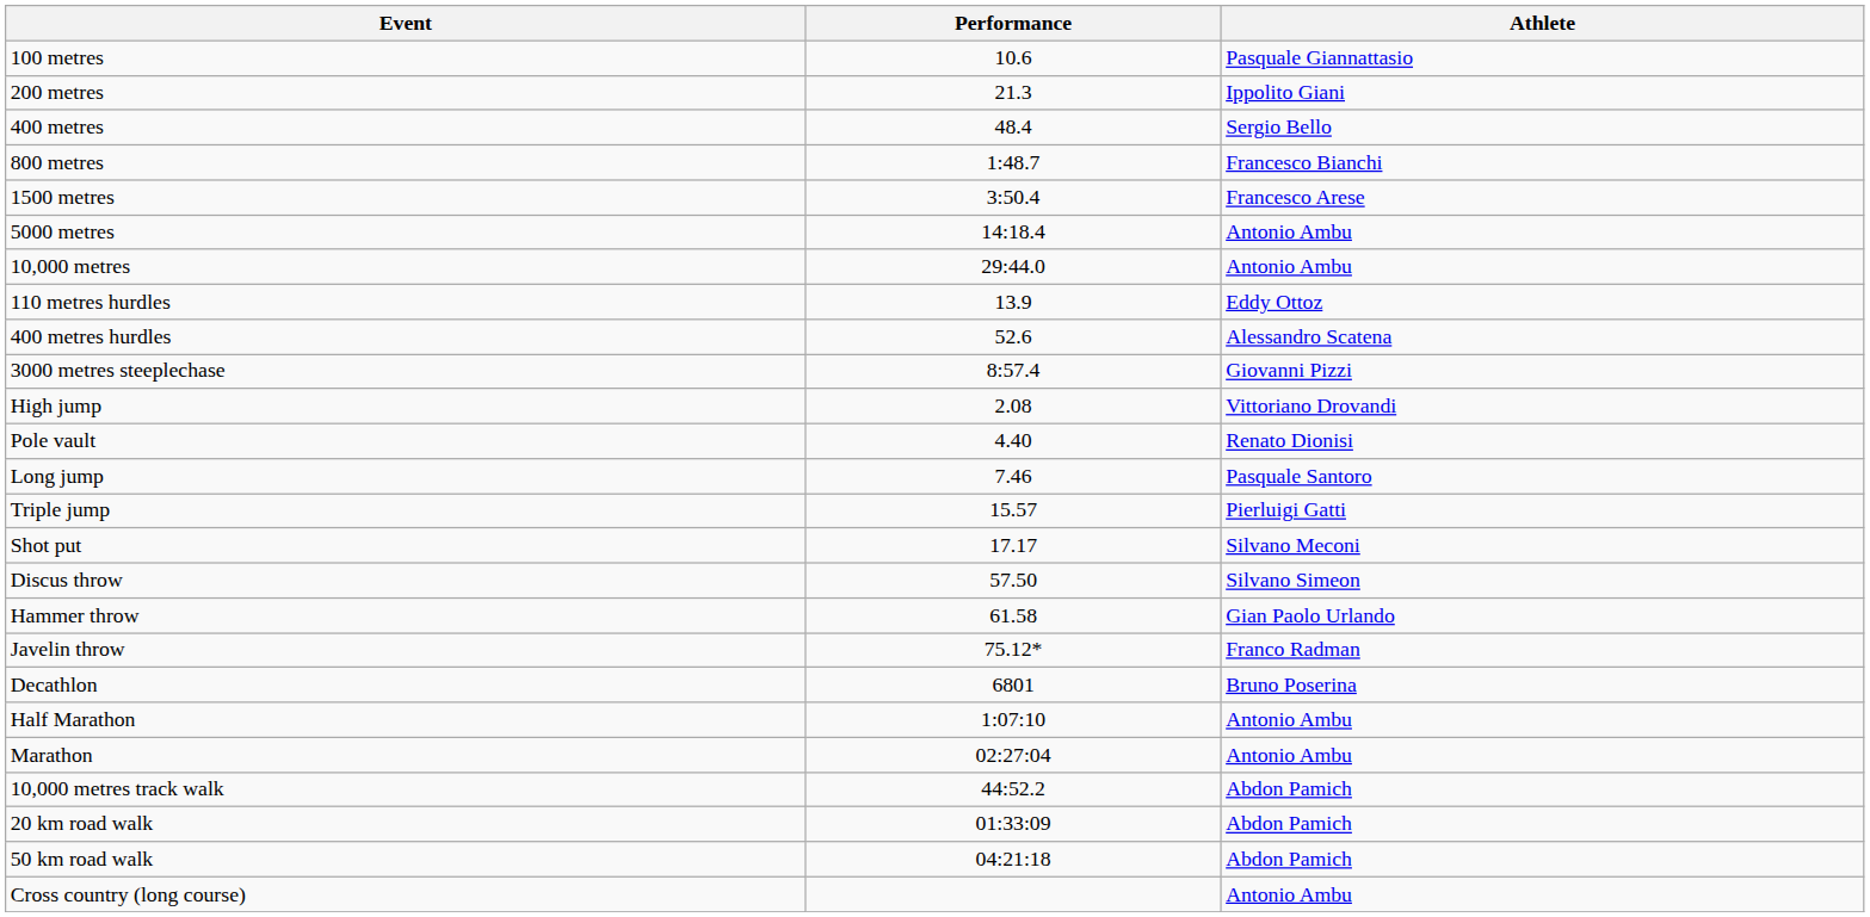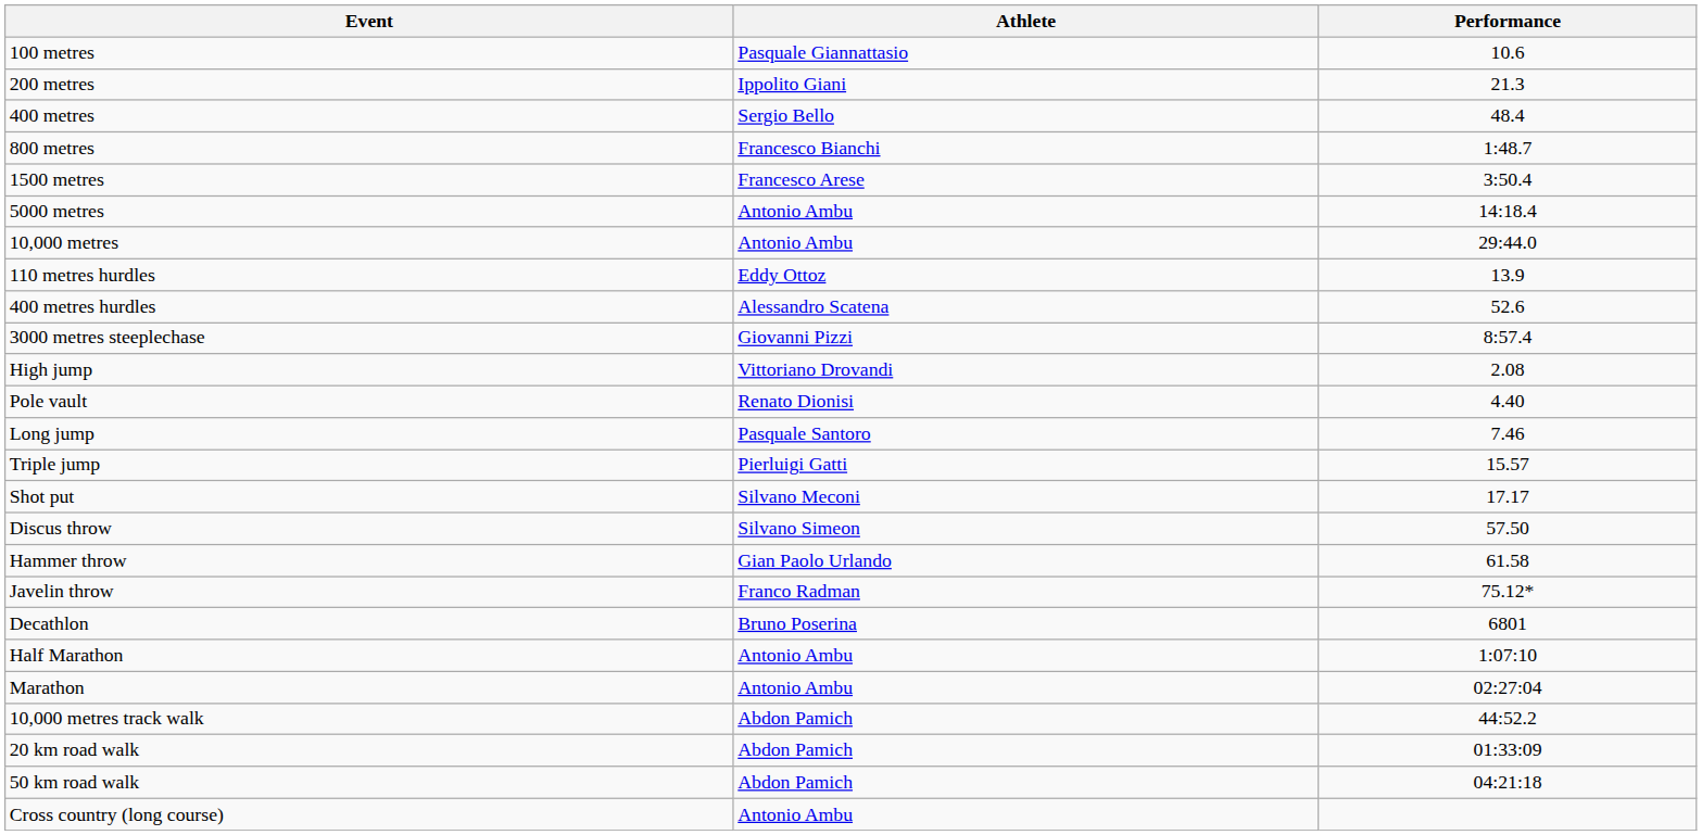 <table class="wikitable" width=80% style="font-size:90%; text-align:left;">
 <tr>
 <th>Event</th>
+<th>Athlete</th>
 <th>Performance</th>
-<th>Athlete</th>
 </tr>
 <tr>
 <td>100 metres</td>
+<td><a href='#'>Pasquale Giannattasio</a></td>
 <td align=center>10.6</td>
-<td><a href='#'>Pasquale Giannattasio</a></td>
 </tr>
 <tr>
 <td>200 metres</td>
+<td><a href='#'>Ippolito Giani</a></td>
 <td align=center>21.3</td>
-<td><a href='#'>Ippolito Giani</a></td>
 </tr>
 <tr>
 <td>400 metres</td>
+<td><a href='#'>Sergio Bello</a></td>
 <td align=center>48.4</td>
-<td><a href='#'>Sergio Bello</a></td>
 </tr>
 <tr>
 <td>800 metres</td>
+<td><a href='#'>Francesco Bianchi</a></td>
 <td align=center>1:48.7</td>
-<td><a href='#'>Francesco Bianchi</a></td>
 </tr>
 <tr>
 <td>1500 metres</td>
+<td><a href='#'>Francesco Arese</a></td>
 <td align=center>3:50.4</td>
-<td><a href='#'>Francesco Arese</a></td>
 </tr>
 <tr>
 <td>5000 metres</td>
+<td><a href='#'>Antonio Ambu</a></td>
 <td align=center>14:18.4</td>
-<td><a href='#'>Antonio Ambu</a></td>
 </tr>
 <tr>
 <td>10,000 metres</td>
+<td><a href='#'>Antonio Ambu</a></td>
 <td align=center>29:44.0</td>
-<td><a href='#'>Antonio Ambu</a></td>
 </tr>
 <tr>
 <td>110 metres hurdles</td>
+<td><a href='#'>Eddy Ottoz</a></td>
 <td align=center>13.9</td>
-<td><a href='#'>Eddy Ottoz</a></td>
 </tr>
 <tr>
 <td>400 metres hurdles</td>
+<td><a href='#'>Alessandro Scatena</a></td>
 <td align=center>52.6</td>
-<td><a href='#'>Alessandro Scatena</a></td>
 </tr>
 <tr>
 <td>3000 metres steeplechase</td>
+<td><a href='#'>Giovanni Pizzi</a></td>
 <td align=center>8:57.4</td>
-<td><a href='#'>Giovanni Pizzi</a></td>
 </tr>
 <tr>
 <td>High jump</td>
+<td><a href='#'>Vittoriano Drovandi</a></td>
 <td align=center>2.08</td>
-<td><a href='#'>Vittoriano Drovandi</a></td>
 </tr>
 <tr>
 <td>Pole vault</td>
+<td><a href='#'>Renato Dionisi</a></td>
 <td align=center>4.40</td>
-<td><a href='#'>Renato Dionisi</a></td>
 </tr>
 <tr>
 <td>Long jump</td>
+<td><a href='#'>Pasquale Santoro</a></td>
 <td align=center>7.46</td>
-<td><a href='#'>Pasquale Santoro</a></td>
 </tr>
 <tr>
 <td>Triple jump</td>
+<td><a href='#'>Pierluigi Gatti</a></td>
 <td align=center>15.57</td>
-<td><a href='#'>Pierluigi Gatti</a></td>
 </tr>
 <tr>
 <td>Shot put</td>
+<td><a href='#'>Silvano Meconi</a></td>
 <td align=center>17.17</td>
-<td><a href='#'>Silvano Meconi</a></td>
 </tr>
 <tr>
 <td>Discus throw</td>
+<td><a href='#'>Silvano Simeon</a></td>
 <td align=center>57.50</td>
-<td><a href='#'>Silvano Simeon</a></td>
 </tr>
 <tr>
 <td>Hammer throw</td>
+<td><a href='#'>Gian Paolo Urlando</a></td>
 <td align=center>61.58</td>
-<td><a href='#'>Gian Paolo Urlando</a></td>
 </tr>
 <tr>
 <td>Javelin throw</td>
+<td><a href='#'>Franco Radman</a></td>
 <td align=center>75.12*</td>
-<td><a href='#'>Franco Radman</a></td>
 </tr>
 <tr>
 <td>Decathlon</td>
+<td><a href='#'>Bruno Poserina</a></td>
 <td align=center>6801</td>
-<td><a href='#'>Bruno Poserina</a></td>
 </tr>
 <tr>
 <td>Half Marathon</td>
+<td><a href='#'>Antonio Ambu</a></td>
 <td align=center>1:07:10</td>
-<td><a href='#'>Antonio Ambu</a></td>
 </tr>
 <tr>
 <td>Marathon</td>
+<td><a href='#'>Antonio Ambu</a></td>
 <td align=center>02:27:04</td>
-<td><a href='#'>Antonio Ambu</a></td>
 </tr>
 <tr>
 <td>10,000 metres track walk</td>
+<td><a href='#'>Abdon Pamich</a></td>
 <td align=center>44:52.2</td>
-<td><a href='#'>Abdon Pamich</a></td>
 </tr>
 <tr>
 <td>20 km road walk</td>
+<td><a href='#'>Abdon Pamich</a></td>
 <td align=center>01:33:09</td>
-<td><a href='#'>Abdon Pamich</a></td>
 </tr>
 <tr>
 <td>50 km road walk</td>
+<td><a href='#'>Abdon Pamich</a></td>
 <td align=center>04:21:18</td>
-<td><a href='#'>Abdon Pamich</a></td>
 </tr>
 <tr>
 <td>Cross country (long course)</td>
+<td><a href='#'>Antonio Ambu</a></td>
 <td align=center></td>
-<td><a href='#'>Antonio Ambu</a></td>
 </tr>
 </table>
